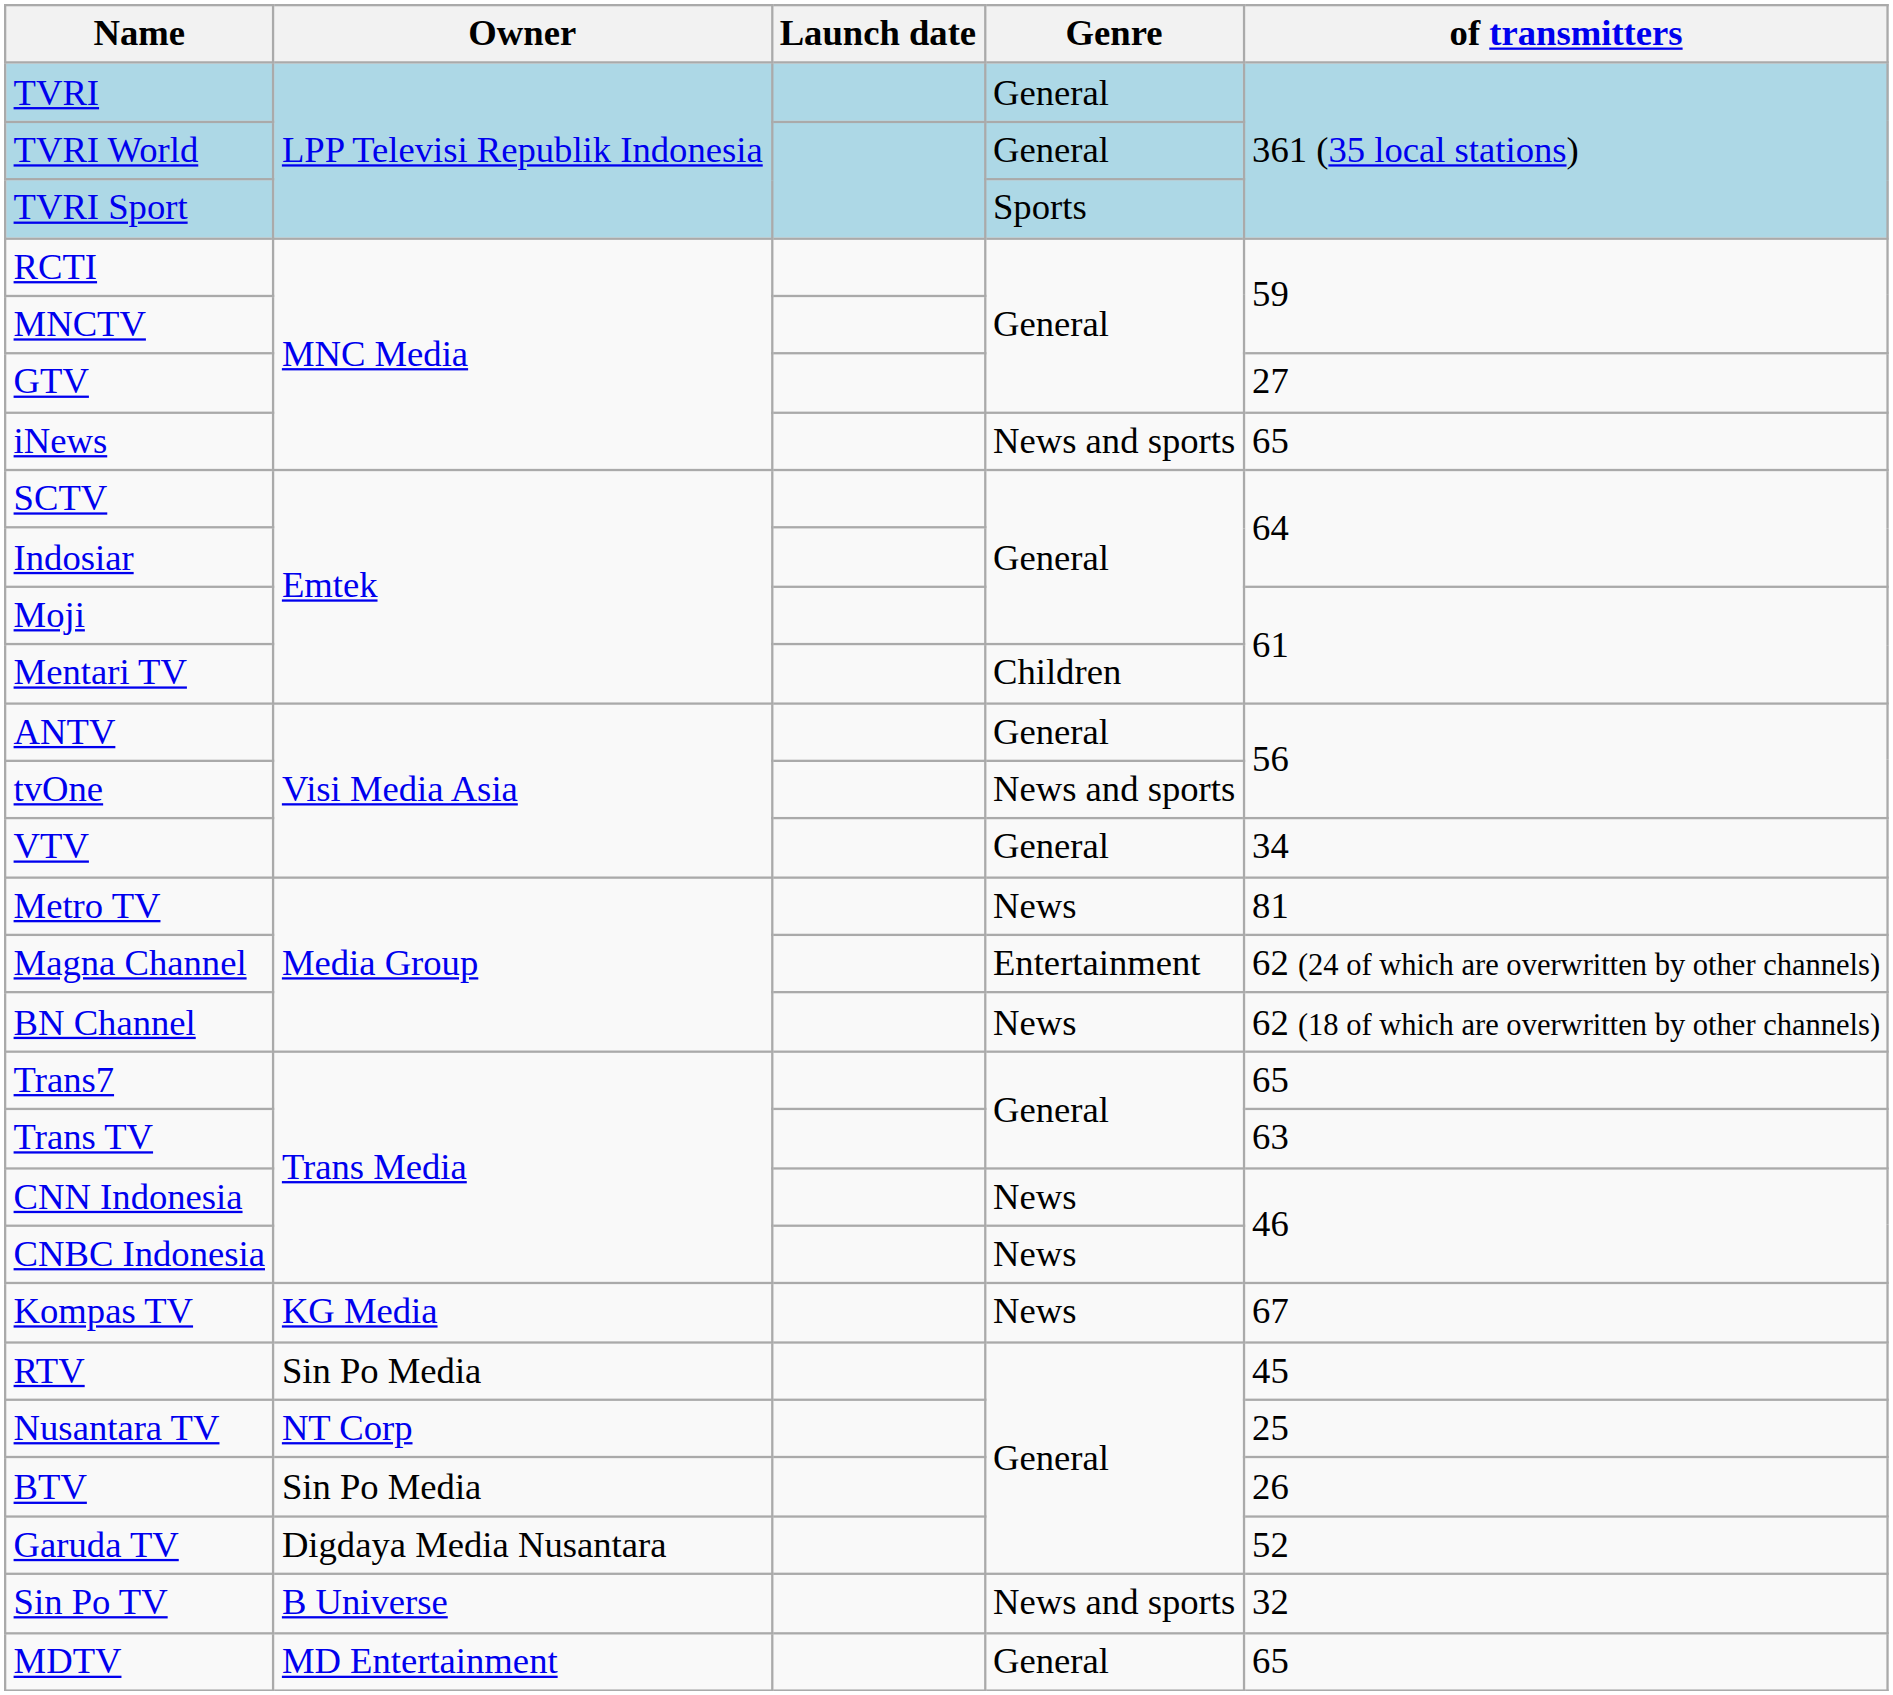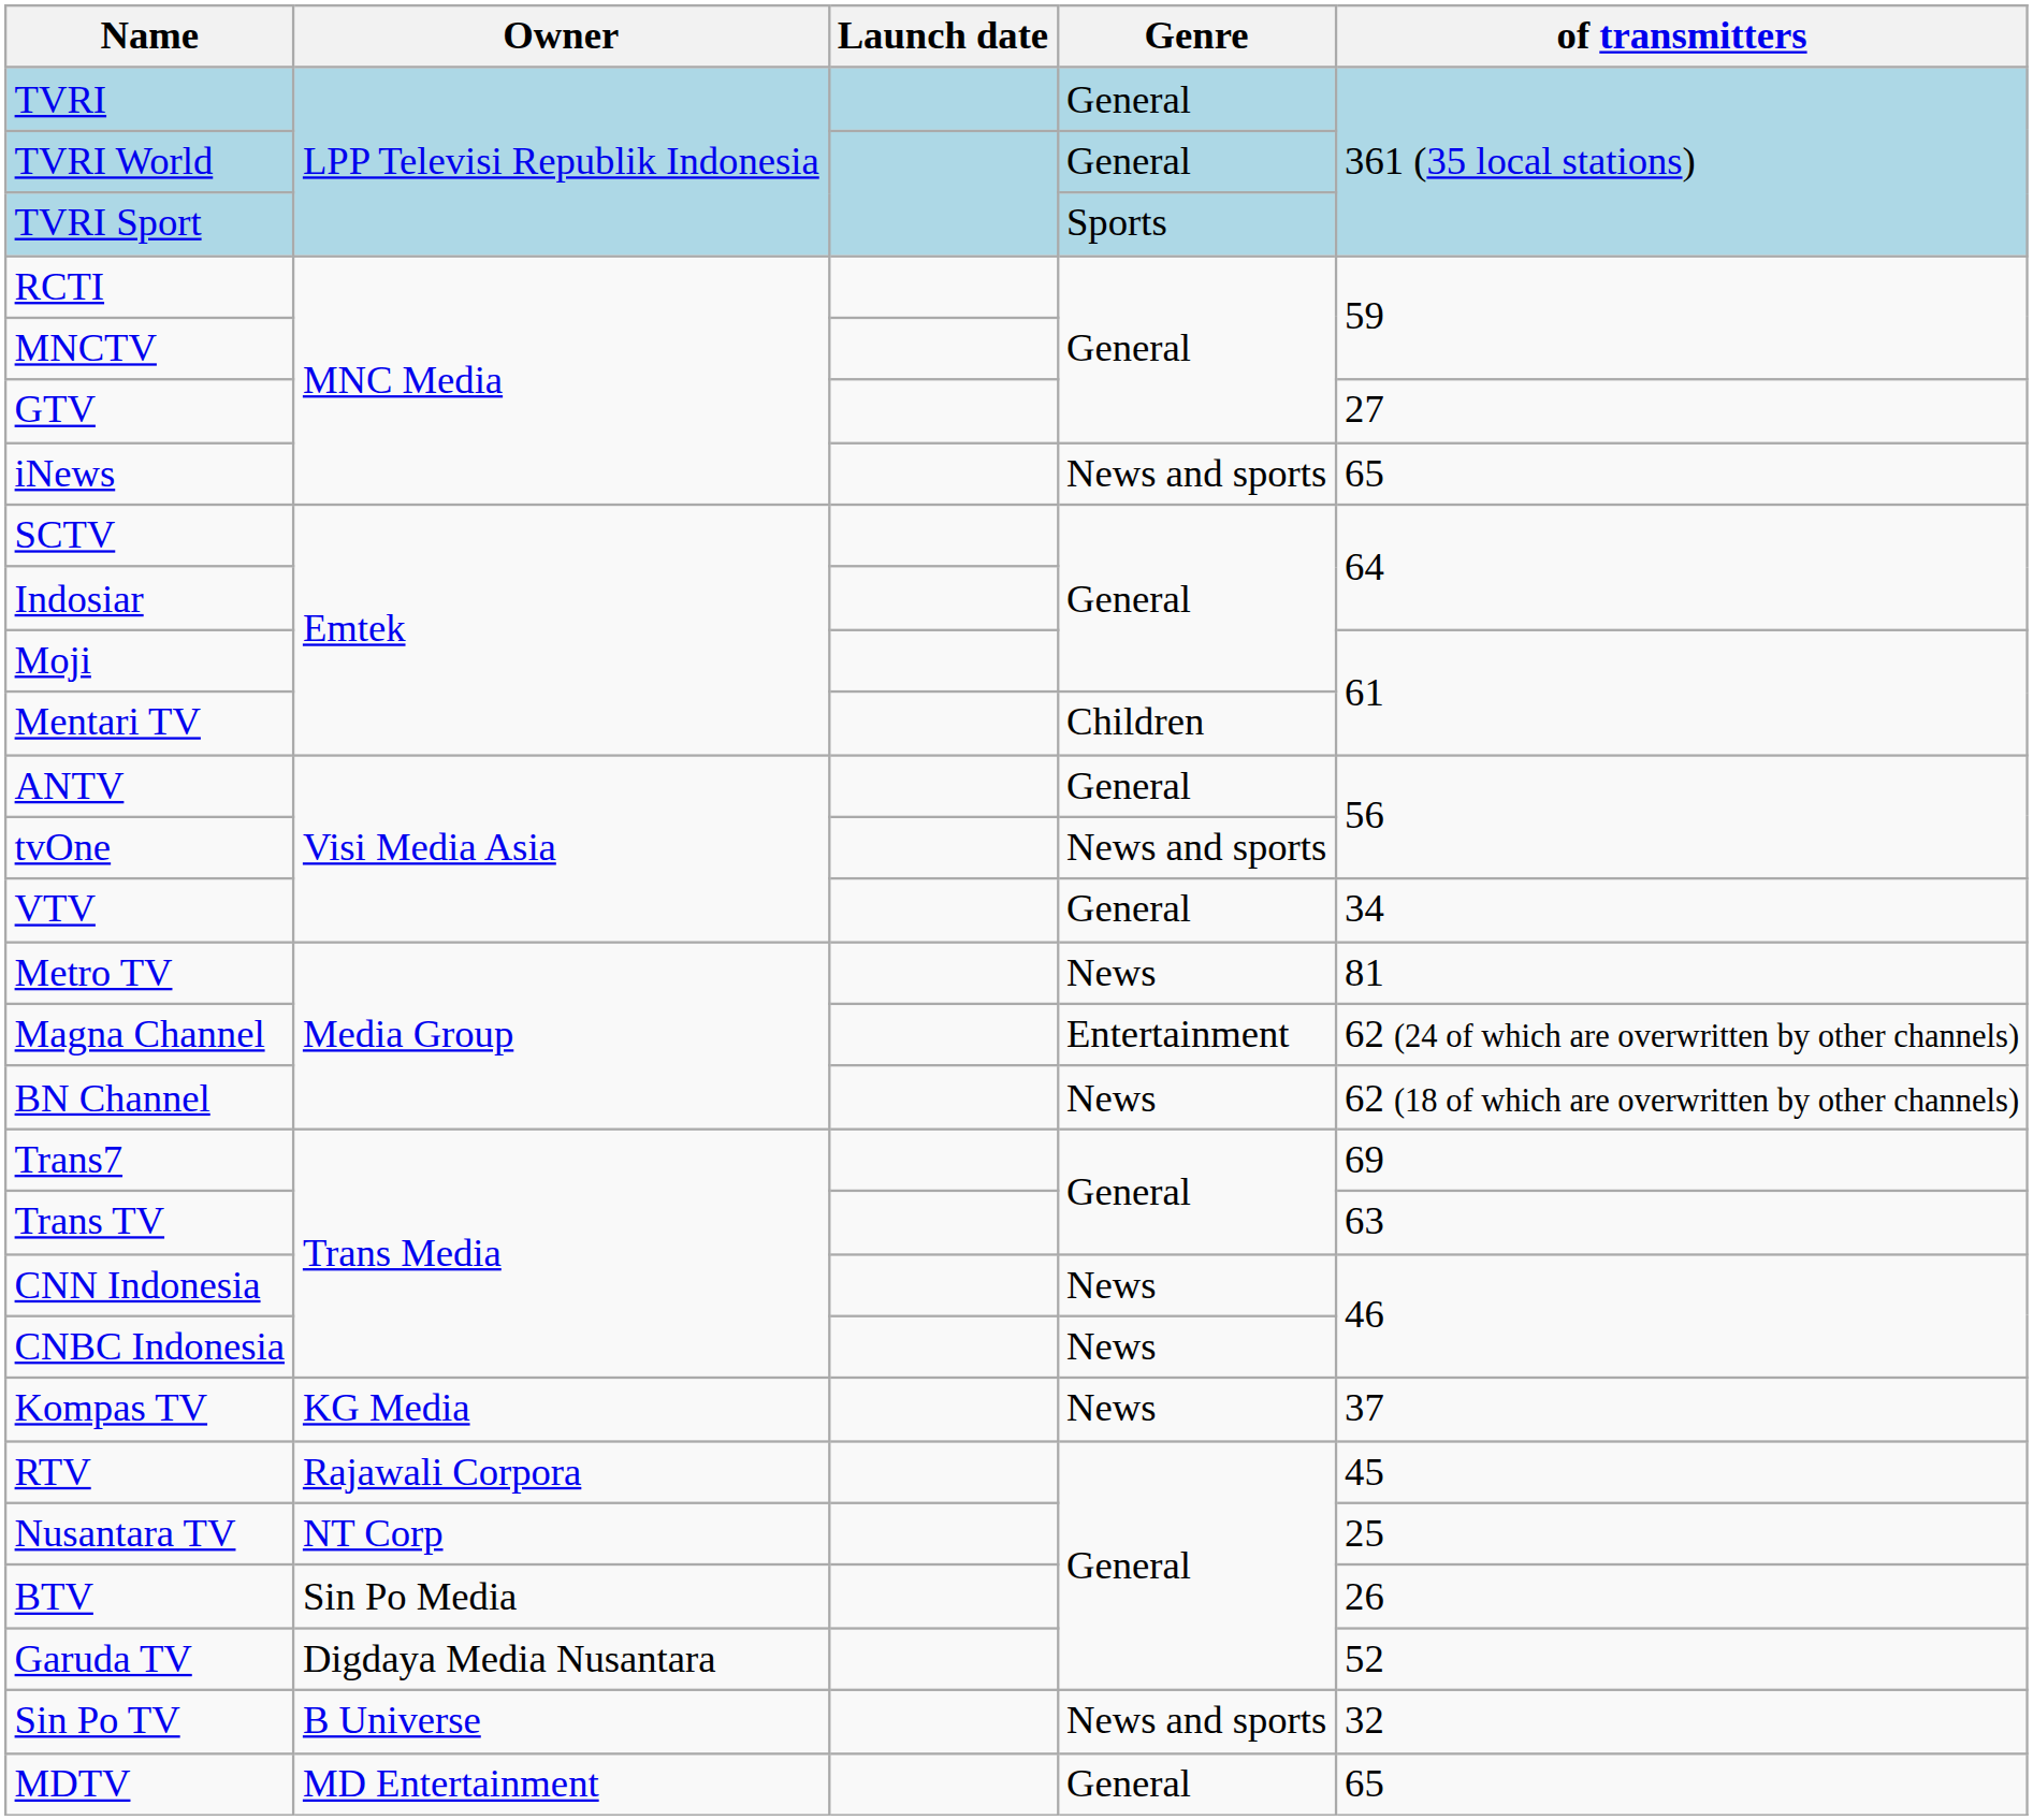 <table class="wikitable sortable">
 <tr>
 <th>Name</th>
 <th>Owner</th>
 <th>Launch date</th>
 <th>Genre</th>
 <th> of <a href='#'>transmitters</a></th>
 </tr>
 <tr bgcolor="#add8e6">
 <td><a href='#'>TVRI</a></td>
 <td rowspan="3"><a href='#'>LPP Televisi Republik Indonesia</a></td>
 <td></td>
 <td>General</td>
 <td rowspan="3">361 (<a href='#'>35 local stations</a>)</td>
 </tr>
 <tr bgcolor="#add8e6">
 <td><a href='#'>TVRI World</a></td>
 <td rowspan="2"></td>
 <td>General</td>
 </tr>
 <tr bgcolor="#add8e6">
 <td><a href='#'>TVRI Sport</a></td>
 <td>Sports</td>
 </tr>
 <tr>
 <td><a href='#'>RCTI</a></td>
 <td rowspan="4"><a href='#'>MNC Media</a></td>
 <td></td>
 <td rowspan="3">General</td>
 <td rowspan="2">59</td>
 </tr>
 <tr>
 <td><a href='#'>MNCTV</a></td>
 <td></td>
 </tr>
 <tr>
 <td><a href='#'>GTV</a></td>
 <td></td>
 <td>27</td>
 </tr>
 <tr>
 <td><a href='#'>iNews</a></td>
 <td></td>
 <td>News and sports</td>
 <td>65</td>
 </tr>
 <tr>
 <td><a href='#'>SCTV</a></td>
 <td rowspan="4"><a href='#'>Emtek</a></td>
 <td></td>
 <td rowspan="3">General</td>
 <td rowspan="2">64</td>
 </tr>
 <tr>
 <td><a href='#'>Indosiar</a></td>
 <td></td>
 </tr>
 <tr>
 <td><a href='#'>Moji</a></td>
 <td></td>
 <td rowspan="2">61</td>
 </tr>
 <tr>
 <td><a href='#'>Mentari TV</a></td>
 <td></td>
 <td>Children</td>
 </tr>
 <tr>
 <td><a href='#'>ANTV</a></td>
 <td rowspan="3"><a href='#'>Visi Media Asia</a></td>
 <td></td>
 <td>General</td>
 <td rowspan="2">56</td>
 </tr>
 <tr>
 <td><a href='#'>tvOne</a></td>
 <td></td>
 <td>News and sports</td>
 </tr>
 <tr>
 <td><a href='#'>VTV</a></td>
 <td></td>
 <td>General</td>
 <td>34</td>
 </tr>
 <tr>
 <td><a href='#'>Metro TV</a></td>
 <td rowspan="3"><a href='#'>Media Group</a></td>
 <td></td>
 <td>News</td>
 <td>81</td>
 </tr>
 <tr>
 <td><a href='#'>Magna Channel</a></td>
 <td></td>
 <td>Entertainment</td>
 <td>62 <small>(24 of which are overwritten by other channels)</small></td>
 </tr>
 <tr>
 <td><a href='#'>BN Channel</a></td>
 <td></td>
 <td>News</td>
 <td>62 <small>(18 of which are overwritten by other channels)</small></td>
 </tr>
 <tr>
 <td><a href='#'>Trans7</a></td>
 <td rowspan="4"><a href='#'>Trans Media</a></td>
 <td></td>
 <td rowspan="2">General</td>
-<td>65</td>
+<td>69</td>
 </tr>
 <tr>
 <td><a href='#'>Trans TV</a></td>
 <td></td>
 <td>63</td>
 </tr>
 <tr>
 <td><a href='#'>CNN Indonesia</a></td>
 <td></td>
 <td>News</td>
 <td rowspan="2">46</td>
 </tr>
 <tr>
 <td><a href='#'>CNBC Indonesia</a></td>
 <td></td>
 <td>News</td>
 </tr>
 <tr>
 <td><a href='#'>Kompas TV</a></td>
 <td><a href='#'>KG Media</a></td>
 <td></td>
 <td>News</td>
-<td>67</td>
+<td>37</td>
 </tr>
 <tr>
 <td><a href='#'>RTV</a></td>
-<td>Sin Po Media</td>
+<td><a href='#'>Rajawali Corpora</a></td>
 <td></td>
 <td rowspan="4">General</td>
 <td>45</td>
 </tr>
 <tr>
 <td><a href='#'>Nusantara TV</a></td>
 <td><a href='#'>NT Corp</a></td>
 <td></td>
 <td>25</td>
 </tr>
 <tr>
 <td><a href='#'>BTV</a></td>
 <td>Sin Po Media</td>
 <td></td>
 <td>26</td>
 </tr>
 <tr>
 <td><a href='#'>Garuda TV</a></td>
 <td>Digdaya Media Nusantara</td>
 <td></td>
 <td>52</td>
 </tr>
 <tr>
 <td><a href='#'>Sin Po TV</a></td>
 <td><a href='#'>B Universe</a></td>
 <td></td>
 <td>News and sports</td>
 <td>32</td>
 </tr>
 <tr>
 <td><a href='#'>MDTV</a></td>
 <td><a href='#'>MD Entertainment</a></td>
 <td></td>
 <td>General</td>
 <td>65</td>
 </tr>
 </table>
